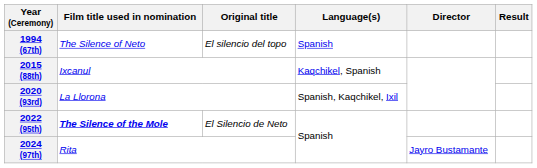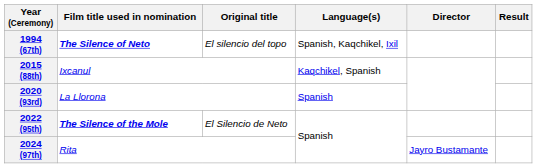 <table class="wikitable sortable" width="98%" style="background:#ffffff;">
 <tr>
 <th>Year<br><small>(Ceremony)</small></th>
 <th>Film title used in nomination</th>
 <th>Original title</th>
 <th>Language(s)</th>
 <th>Director</th>
 <th>Result</th>
 </tr>
 <tr>
 <th align="center"><a href='#'>1994</a><br><small><a href='#'>(67th)</a></small></th>
-<td><em><a href='#'>The Silence of Neto</a></em></td>
+<td><strong><em><a href='#'>The Silence of Neto</a></em></strong></td>
 <td><em>El silencio del topo</em></td>
-<td><a href='#'>Spanish</a></td>
+<td>Spanish, Kaqchikel, <a href='#'>Ixil</a></td>
 <td></td>
 <td></td>
 </tr>
 <tr>
 <th align="center"><a href='#'>2015</a><br><small><a href='#'>(88th)</a></small></th>
 <td colspan="2"><em><a href='#'>Ixcanul</a></em></td>
 <td><a href='#'>Kaqchikel</a>, Spanish</td>
 <td rowspan="2"></td>
 <td></td>
 </tr>
 <tr>
 <th align="center"><a href='#'>2020</a><br><small><a href='#'>(93rd)</a></small></th>
 <td colspan="2"><em><a href='#'>La Llorona</a></em></td>
-<td>Spanish, Kaqchikel, <a href='#'>Ixil</a></td>
+<td><a href='#'>Spanish</a></td>
 <td></td>
 </tr>
 <tr>
 <th align="center"><a href='#'>2022</a><br><small><a href='#'>(95th)</a></small></th>
 <td><strong><em><a href='#'>The Silence of the Mole</a></em></strong></td>
 <td><em>El Silencio de Neto</em></td>
 <td rowspan="2">Spanish</td>
 <td></td>
 <td></td>
 </tr>
 <tr>
 <th><a href='#'>2024</a><br><small><a href='#'>(97th)</a></small></th>
 <td colspan="2"><a href='#'><em>Rita</em></a></td>
 <td><a href='#'>Jayro Bustamante</a></td>
 <td></td>
 </tr>
 </table>
